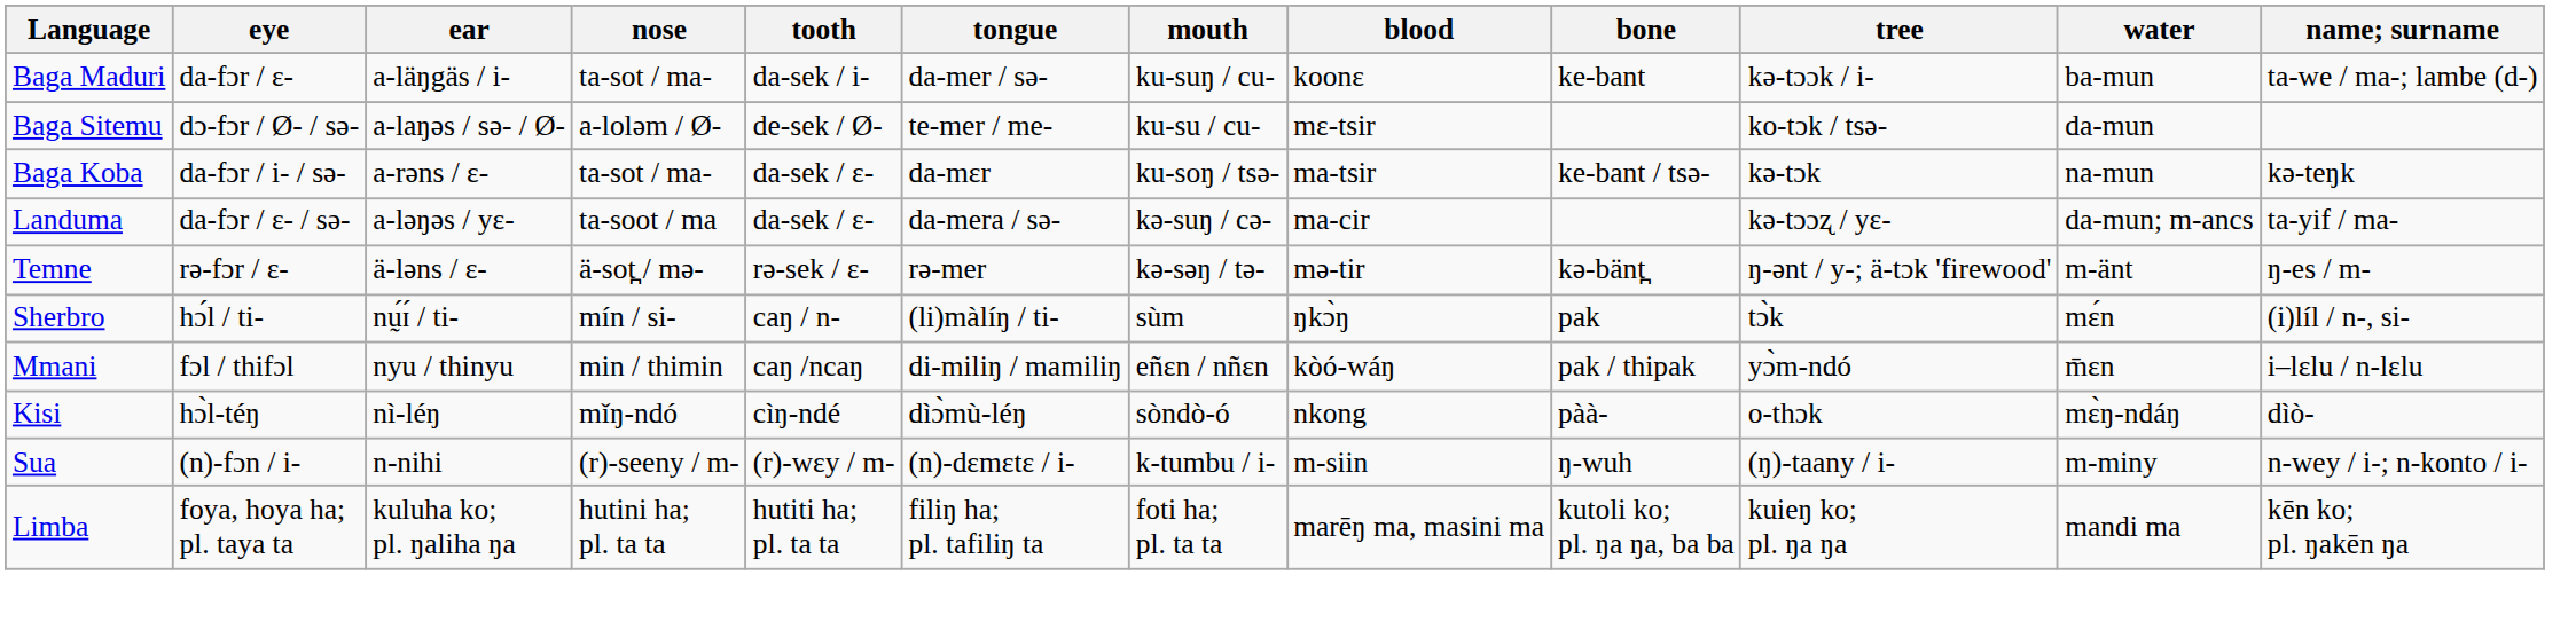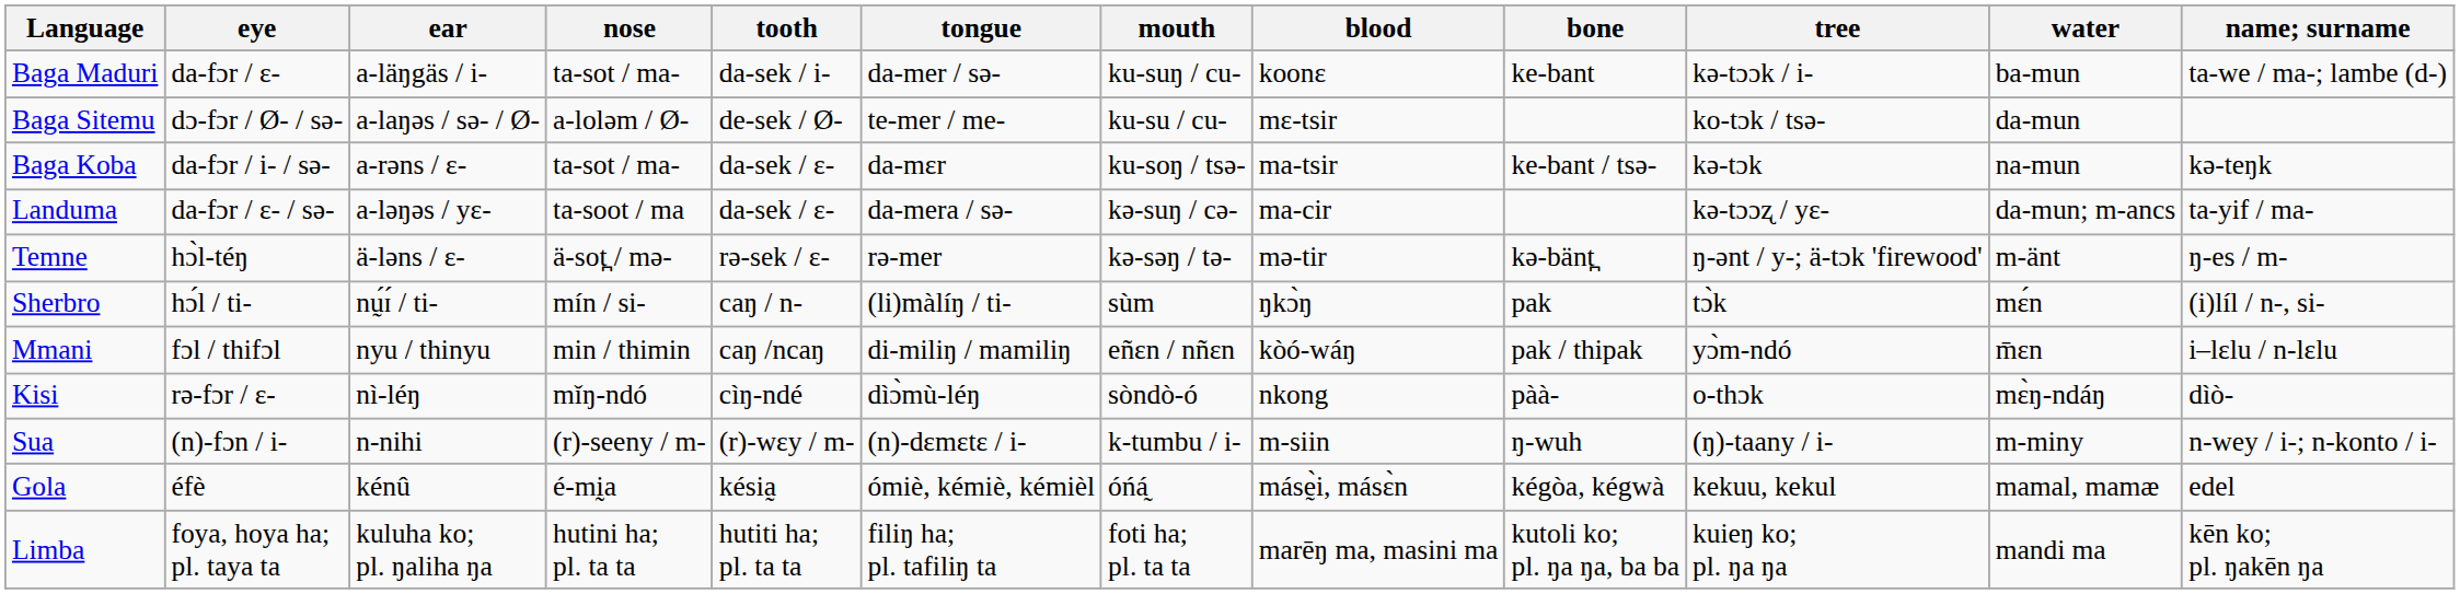 <table class="wikitable sortable" | style="font-size: 85%;" |>
 <tr>
 <th>Language</th>
 <th>eye</th>
 <th>ear</th>
 <th>nose</th>
 <th>tooth</th>
 <th>tongue</th>
 <th>mouth</th>
 <th>blood</th>
 <th>bone</th>
 <th>tree</th>
 <th>water</th>
 <th>name; surname</th>
 </tr>
 <tr>
 <td><a href='#'>Baga Maduri</a></td>
 <td>da-fɔr / ɛ-</td>
 <td>a-läŋgäs / i-</td>
 <td>ta-sot / ma-</td>
 <td>da-sek / i-</td>
 <td>da-mer / sə-</td>
 <td>ku-suŋ / cu-</td>
 <td>koonɛ</td>
 <td>ke-bant</td>
 <td>kə-tɔɔk / i-</td>
 <td>ba-mun</td>
 <td>ta-we / ma-; lambe (d-)</td>
 </tr>
 <tr>
 <td><a href='#'>Baga Sitemu</a></td>
 <td>dɔ-fɔr / Ø- / sə-</td>
 <td>a-laŋəs / sə- / Ø-</td>
 <td>a-loləm / Ø-</td>
 <td>de-sek / Ø-</td>
 <td>te-mer / me-</td>
 <td>ku-su / cu-</td>
 <td>mɛ-tsir</td>
 <td></td>
 <td>ko-tɔk / tsə-</td>
 <td>da-mun</td>
 <td></td>
 </tr>
 <tr>
 <td><a href='#'>Baga Koba</a></td>
 <td>da-fɔr / i- / sə-</td>
 <td>a-rəns / ɛ-</td>
 <td>ta-sot / ma-</td>
 <td>da-sek / ɛ-</td>
 <td>da-mɛr</td>
 <td>ku-soŋ / tsə-</td>
 <td>ma-tsir</td>
 <td>ke-bant / tsə-</td>
 <td>kə-tɔk</td>
 <td>na-mun</td>
 <td>kə-teŋk</td>
 </tr>
 <tr>
 <td><a href='#'>Landuma</a></td>
 <td>da-fɔr / ɛ- / sə-</td>
 <td>a-ləŋəs / yɛ-</td>
 <td>ta-soot / ma</td>
 <td>da-sek / ɛ-</td>
 <td>da-mera / sə-</td>
 <td>kə-suŋ / cə-</td>
 <td>ma-cir</td>
 <td></td>
 <td>kə-tɔɔʐ / yɛ-</td>
 <td>da-mun; m-ancs</td>
 <td>ta-yif / ma-</td>
 </tr>
 <tr>
 <td><a href='#'>Temne</a></td>
-<td>rə-fɔr / ɛ-</td>
+<td>hɔ̀l-téŋ</td>
 <td>ä-ləns / ɛ-</td>
 <td>ä-sot̪ / mə-</td>
 <td>rə-sek / ɛ-</td>
 <td>rə-mer</td>
 <td>kə-səŋ / tə-</td>
 <td>mə-tir</td>
 <td>kə-bänt̪</td>
 <td>ŋ-ənt / y-; ä-tɔk 'firewood'</td>
 <td>m-änt</td>
 <td>ŋ-es / m-</td>
 </tr>
 <tr>
 <td><a href='#'>Sherbro</a></td>
 <td>hɔ́l / ti-</td>
 <td>nṵ́ɪ́ / ti-</td>
 <td>mín / si-</td>
 <td>caŋ / n-</td>
 <td>(li)màlíŋ / ti-</td>
 <td>sùm</td>
 <td>ŋkɔ̀ŋ</td>
 <td>pak</td>
 <td>tɔ̀k</td>
 <td>mɛ́n</td>
 <td>(i)líl / n-, si-</td>
 </tr>
 <tr>
 <td><a href='#'>Mmani</a></td>
 <td>fɔl / thifɔl</td>
 <td>nyu / thinyu</td>
 <td>min / thimin</td>
 <td>caŋ  /ncaŋ</td>
 <td>di-miliŋ / mamiliŋ</td>
 <td>eñɛn / nñɛn</td>
 <td>kòó-wáŋ</td>
 <td>pak / thipak</td>
 <td>yɔ̀m-ndó</td>
 <td>m̄ɛn</td>
 <td>i–lɛlu / n-lɛlu</td>
 </tr>
 <tr>
 <td><a href='#'>Kisi</a></td>
-<td>hɔ̀l-téŋ</td>
+<td>rə-fɔr / ɛ-</td>
 <td>nì-léŋ</td>
 <td>mǐŋ-ndó</td>
 <td>cìŋ-ndé</td>
 <td>dìɔ̀mù-léŋ</td>
 <td>sòndò-ó</td>
 <td>nkong</td>
 <td>pàà-</td>
 <td>o-thɔk</td>
 <td>mɛ̀ŋ-ndáŋ</td>
 <td>dìò-</td>
 </tr>
 <tr>
 <td><a href='#'>Sua</a></td>
 <td>(n)-fɔn / i-</td>
 <td>n-nihi</td>
 <td>(r)-seeny / m-</td>
 <td>(r)-wɛy / m-</td>
 <td>(n)-dɛmɛtɛ / i-</td>
 <td>k-tumbu / i-</td>
 <td>m-siin</td>
 <td>ŋ-wuh</td>
 <td>(ŋ)-taany / i-</td>
 <td>m-miny</td>
 <td>n-wey / i-; n-konto / i-</td>
 </tr>
 <tr>
+<td><a href='#'>Gola</a></td>
+<td>éfè</td>
+<td>kénû</td>
+<td>é-mḭa</td>
+<td>késia̰</td>
+<td>ómiè, kémiè, kémièl</td>
+<td>óńá̰</td>
+<td>másḛ̀i, másɛ̀n</td>
+<td>kégòa, kégwà</td>
+<td>kekuu, kekul</td>
+<td>mamal, mamæ</td>
+<td>edel</td>
+</tr>
+<tr>
 <td><a href='#'>Limba</a></td>
 <td>foya, hoya ha; <br>pl. taya ta</td>
 <td>kuluha ko; <br>pl. ŋaliha ŋa</td>
 <td>hutini ha; <br>pl. ta ta</td>
 <td>hutiti ha; <br>pl. ta ta</td>
 <td>filiŋ ha; <br>pl. tafiliŋ ta</td>
 <td>foti ha; <br>pl. ta ta</td>
 <td>marēŋ ma, masini ma</td>
 <td>kutoli ko; <br>pl. ŋa ŋa, ba ba</td>
 <td>kuieŋ ko; <br>pl. ŋa ŋa</td>
 <td>mandi ma</td>
 <td>kēn ko; <br>pl. ŋakēn ŋa</td>
 </tr>
 </table>
